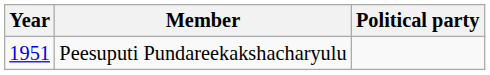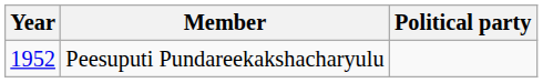 <table class="wikitable sortable">
 <tr>
 <th>Year</th>
 <th>Member</th>
 <th colspan="2">Political party</th>
 </tr>
 <tr>
-<td><a href='#'>1951</a></td>
+<td><a href='#'>1952</a></td>
 <td>Peesuputi Pundareekakshacharyulu</td>
 <td></td>
 </tr>
 </table>
